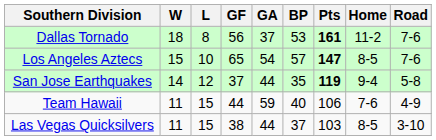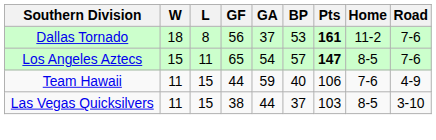 <table class="wikitable"  style="width:470px; font-size:95%; text-align:center;">
 <tr>
 <th style="width:40%;">Southern Division</th>
 <th style="width:7.5%;">W</th>
 <th style="width:7.5%;">L</th>
 <th style="width:7.5%;">GF</th>
 <th style="width:7.5%;">GA</th>
 <th style="width:7.5%;">BP</th>
 <th style="width:7.5%;">Pts</th>
 <th style="width:7.5%;">Home</th>
 <th style="width:7.5%;">Road</th>
 </tr>
 <tr style="background:#cfc;">
 <td><a href='#'>Dallas Tornado</a></td>
 <td>18</td>
 <td>8</td>
 <td>56</td>
 <td>37</td>
 <td>53</td>
 <td><strong>161</strong></td>
 <td>11-2</td>
 <td>7-6</td>
 </tr>
 <tr style="background:#cfc;">
 <td><a href='#'>Los Angeles Aztecs</a></td>
 <td>15</td>
-<td>10</td>
+<td>11</td>
 <td>65</td>
 <td>54</td>
 <td>57</td>
 <td><strong>147</strong></td>
 <td>8-5</td>
 <td>7-6</td>
-</tr>
-<tr style="background:#cfc;">
-<td><a href='#'>San Jose Earthquakes</a></td>
-<td>14</td>
-<td>12</td>
-<td>37</td>
-<td>44</td>
-<td>35</td>
-<td><strong>119</strong></td>
-<td>9-4</td>
-<td>5-8</td>
 </tr>
 <tr>
 <td><a href='#'>Team Hawaii</a></td>
 <td>11</td>
 <td>15</td>
 <td>44</td>
 <td>59</td>
 <td>40</td>
 <td>106</td>
 <td>7-6</td>
 <td>4-9</td>
 </tr>
 <tr>
 <td><a href='#'>Las Vegas Quicksilvers</a></td>
 <td>11</td>
 <td>15</td>
 <td>38</td>
 <td>44</td>
 <td>37</td>
 <td>103</td>
 <td>8-5</td>
 <td>3-10</td>
 </tr>
 </table>
